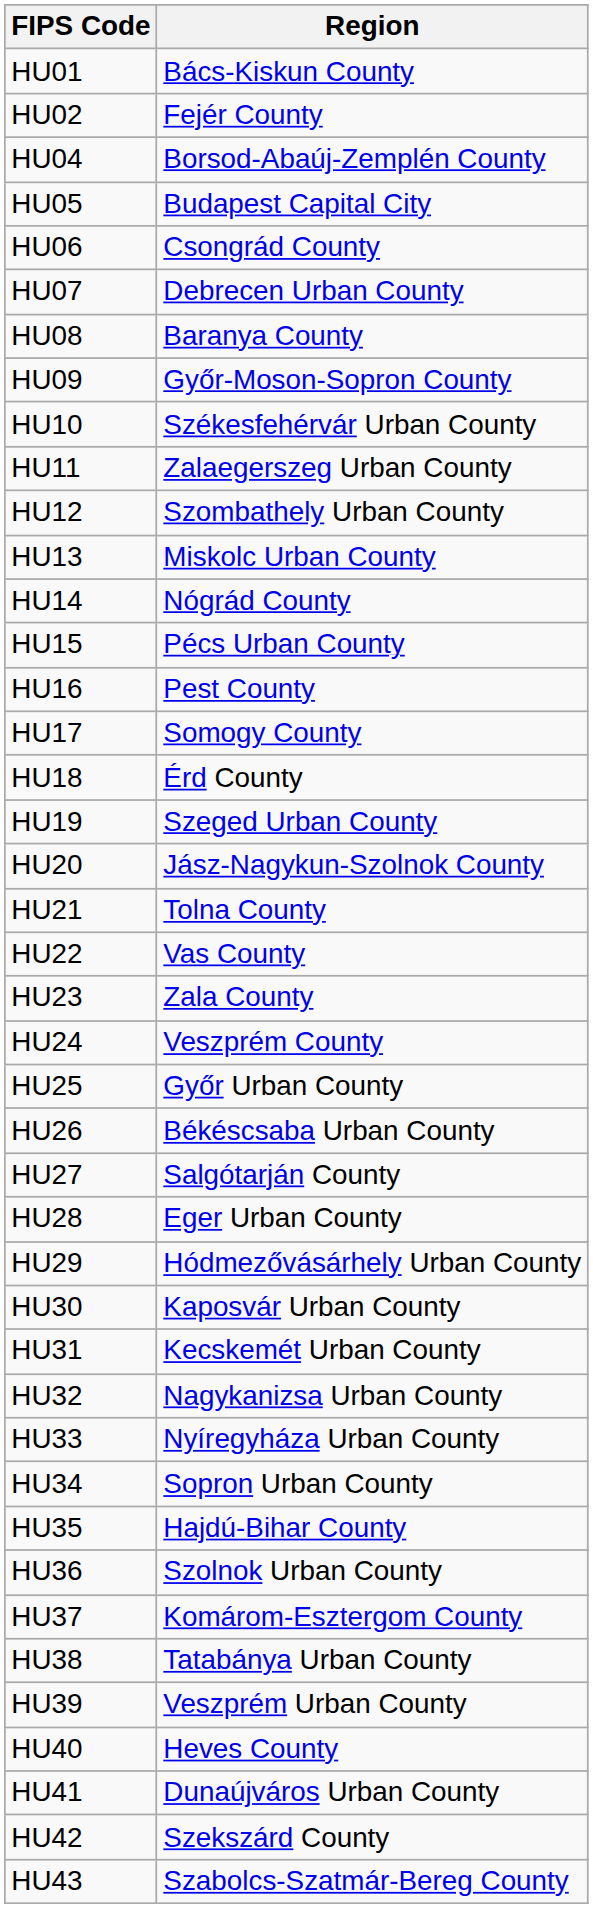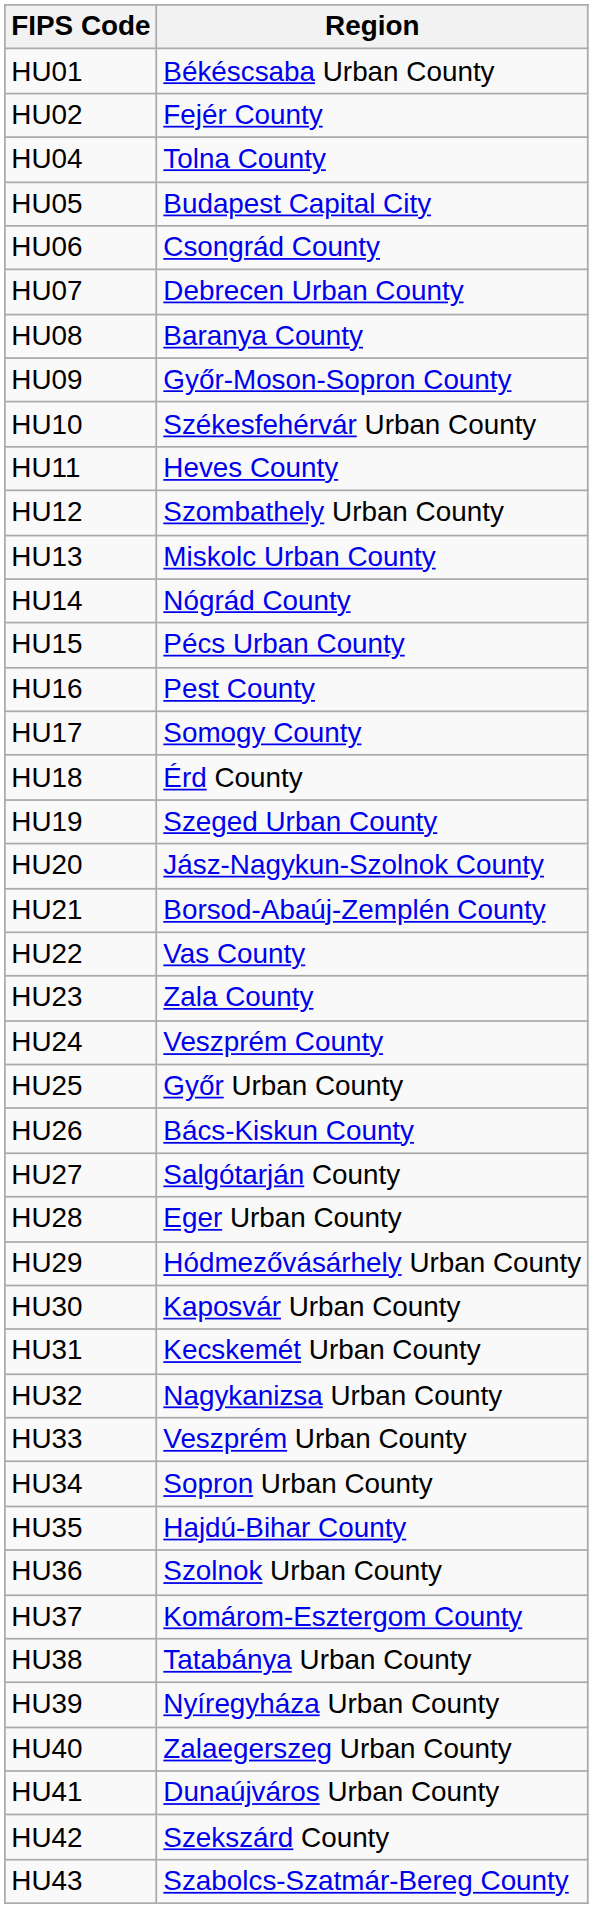 <table class="wikitable">
 <tr>
 <th>FIPS Code</th>
 <th>Region</th>
 </tr>
 <tr>
 <td>HU01</td>
-<td><a href='#'>Bács-Kiskun County</a></td>
+<td><a href='#'>Békéscsaba</a> Urban County</td>
 </tr>
 <tr>
 <td>HU02</td>
 <td><a href='#'>Fejér County</a></td>
 </tr>
 <tr>
 <td>HU04</td>
-<td><a href='#'>Borsod-Abaúj-Zemplén County</a></td>
+<td><a href='#'>Tolna County</a></td>
 </tr>
 <tr>
 <td>HU05</td>
 <td><a href='#'>Budapest Capital City</a></td>
 </tr>
 <tr>
 <td>HU06</td>
 <td><a href='#'>Csongrád County</a></td>
 </tr>
 <tr>
 <td>HU07</td>
 <td><a href='#'>Debrecen Urban County</a></td>
 </tr>
 <tr>
 <td>HU08</td>
 <td><a href='#'>Baranya County</a></td>
 </tr>
 <tr>
 <td>HU09</td>
 <td><a href='#'>Győr-Moson-Sopron County</a></td>
 </tr>
 <tr>
 <td>HU10</td>
 <td><a href='#'>Székesfehérvár</a> Urban County</td>
 </tr>
 <tr>
 <td>HU11</td>
-<td><a href='#'>Zalaegerszeg</a> Urban County</td>
+<td><a href='#'>Heves County</a></td>
 </tr>
 <tr>
 <td>HU12</td>
 <td><a href='#'>Szombathely</a> Urban County</td>
 </tr>
 <tr>
 <td>HU13</td>
 <td><a href='#'>Miskolc Urban County</a></td>
 </tr>
 <tr>
 <td>HU14</td>
 <td><a href='#'>Nógrád County</a></td>
 </tr>
 <tr>
 <td>HU15</td>
 <td><a href='#'>Pécs Urban County</a></td>
 </tr>
 <tr>
 <td>HU16</td>
 <td><a href='#'>Pest County</a></td>
 </tr>
 <tr>
 <td>HU17</td>
 <td><a href='#'>Somogy County</a></td>
 </tr>
 <tr>
 <td>HU18</td>
 <td><a href='#'>Érd</a> County</td>
 </tr>
 <tr>
 <td>HU19</td>
 <td><a href='#'>Szeged Urban County</a></td>
 </tr>
 <tr>
 <td>HU20</td>
 <td><a href='#'>Jász-Nagykun-Szolnok County</a></td>
 </tr>
 <tr>
 <td>HU21</td>
-<td><a href='#'>Tolna County</a></td>
+<td><a href='#'>Borsod-Abaúj-Zemplén County</a></td>
 </tr>
 <tr>
 <td>HU22</td>
 <td><a href='#'>Vas County</a></td>
 </tr>
 <tr>
 <td>HU23</td>
 <td><a href='#'>Zala County</a></td>
 </tr>
 <tr>
 <td>HU24</td>
 <td><a href='#'>Veszprém County</a></td>
 </tr>
 <tr>
 <td>HU25</td>
 <td><a href='#'>Győr</a> Urban County</td>
 </tr>
 <tr>
 <td>HU26</td>
-<td><a href='#'>Békéscsaba</a> Urban County</td>
+<td><a href='#'>Bács-Kiskun County</a></td>
 </tr>
 <tr>
 <td>HU27</td>
 <td><a href='#'>Salgótarján</a> County</td>
 </tr>
 <tr>
 <td>HU28</td>
 <td><a href='#'>Eger</a> Urban County</td>
 </tr>
 <tr>
 <td>HU29</td>
 <td><a href='#'>Hódmezővásárhely</a> Urban County</td>
 </tr>
 <tr>
 <td>HU30</td>
 <td><a href='#'>Kaposvár</a> Urban County</td>
 </tr>
 <tr>
 <td>HU31</td>
 <td><a href='#'>Kecskemét</a> Urban County</td>
 </tr>
 <tr>
 <td>HU32</td>
 <td><a href='#'>Nagykanizsa</a> Urban County</td>
 </tr>
 <tr>
 <td>HU33</td>
-<td><a href='#'>Nyíregyháza</a> Urban County</td>
+<td><a href='#'>Veszprém</a> Urban County</td>
 </tr>
 <tr>
 <td>HU34</td>
 <td><a href='#'>Sopron</a> Urban County</td>
 </tr>
 <tr>
 <td>HU35</td>
 <td><a href='#'>Hajdú-Bihar County</a></td>
 </tr>
 <tr>
 <td>HU36</td>
 <td><a href='#'>Szolnok</a> Urban County</td>
 </tr>
 <tr>
 <td>HU37</td>
 <td><a href='#'>Komárom-Esztergom County</a></td>
 </tr>
 <tr>
 <td>HU38</td>
 <td><a href='#'>Tatabánya</a> Urban County</td>
 </tr>
 <tr>
 <td>HU39</td>
-<td><a href='#'>Veszprém</a> Urban County</td>
+<td><a href='#'>Nyíregyháza</a> Urban County</td>
 </tr>
 <tr>
 <td>HU40</td>
-<td><a href='#'>Heves County</a></td>
+<td><a href='#'>Zalaegerszeg</a> Urban County</td>
 </tr>
 <tr>
 <td>HU41</td>
 <td><a href='#'>Dunaújváros</a> Urban County</td>
 </tr>
 <tr>
 <td>HU42</td>
 <td><a href='#'>Szekszárd</a> County</td>
 </tr>
 <tr>
 <td>HU43</td>
 <td><a href='#'>Szabolcs-Szatmár-Bereg County</a></td>
 </tr>
 </table>
